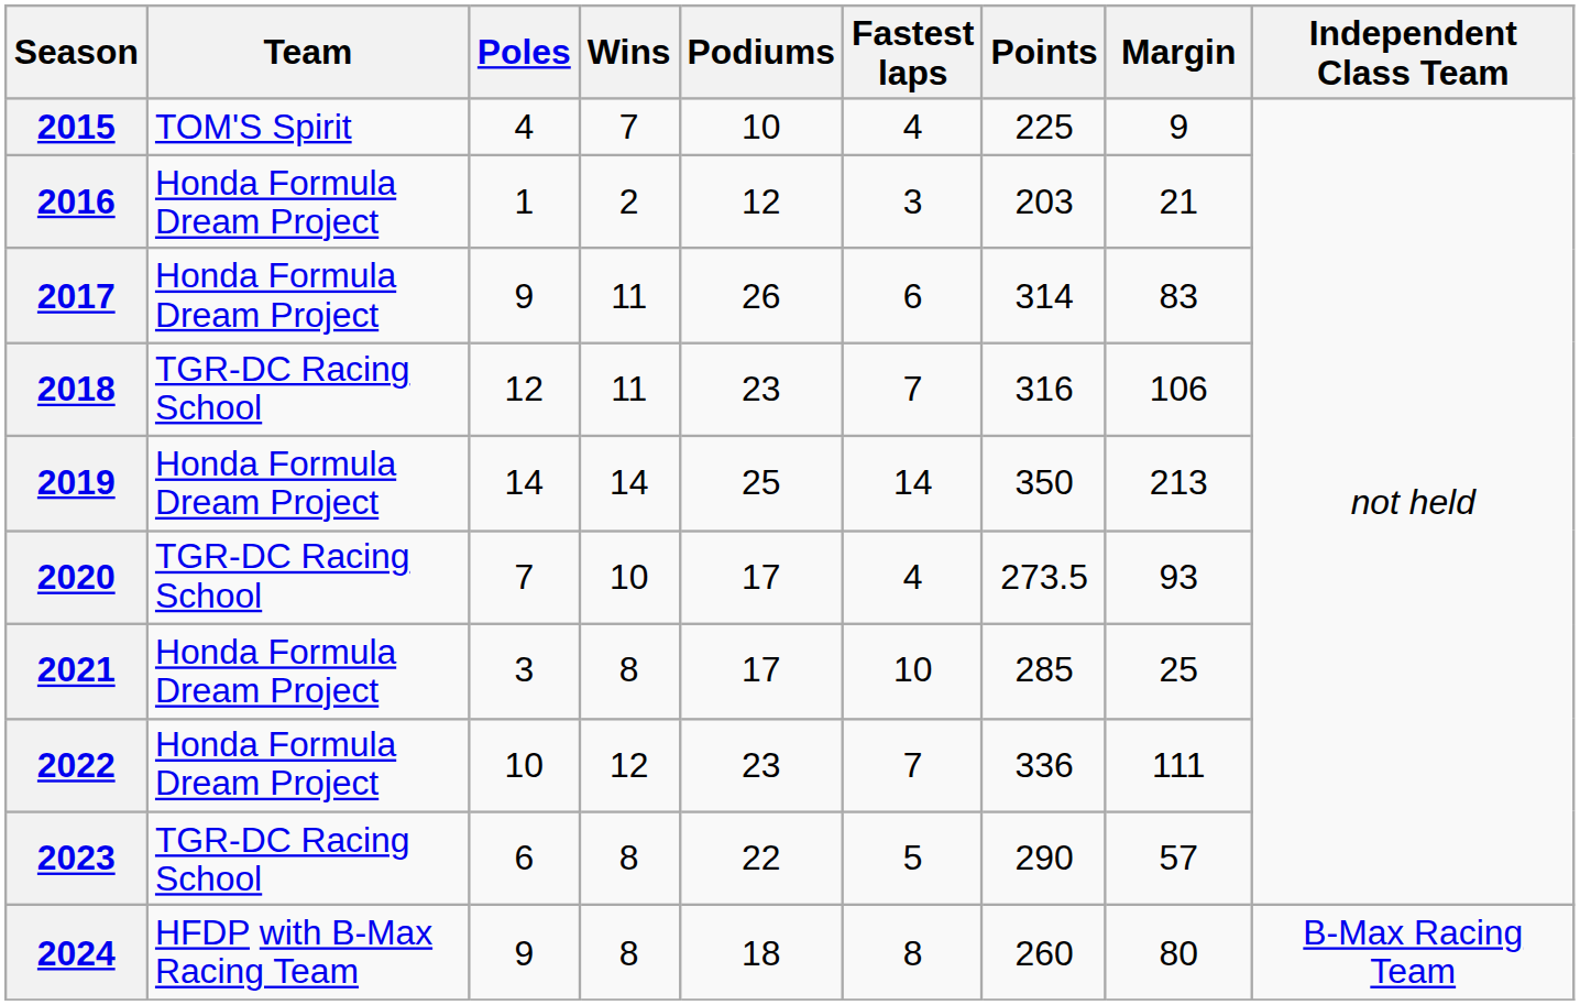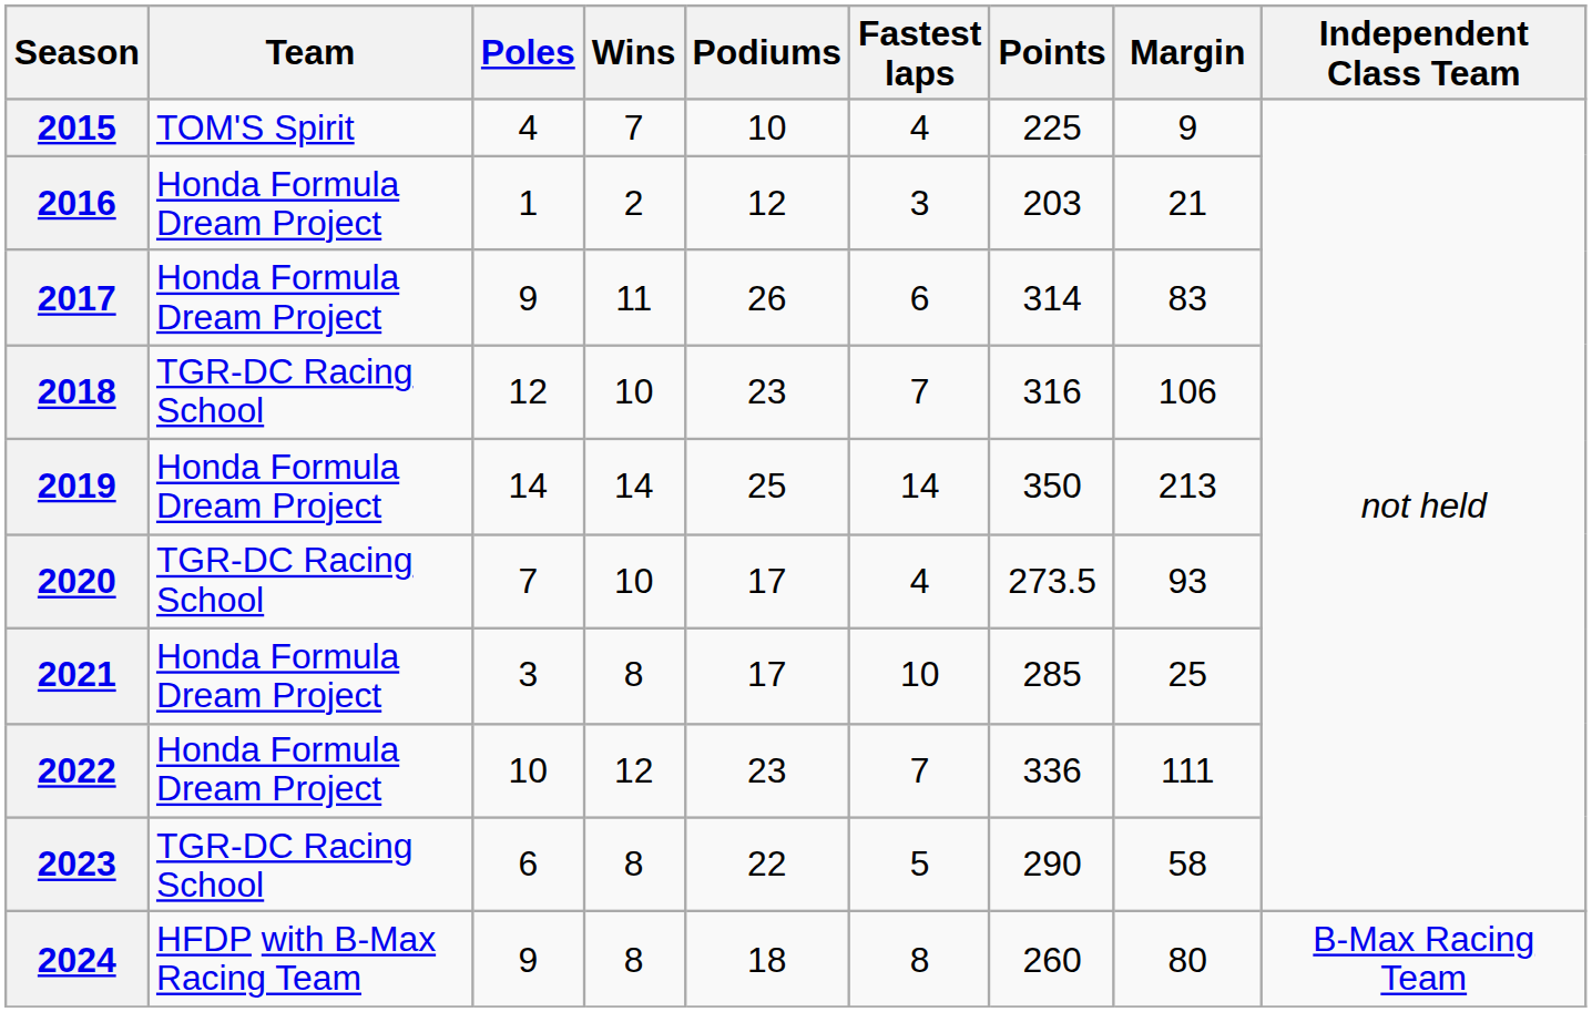 <table class="wikitable" style="font-size:85%; text-align:center">
 <tr>
 <th>Season</th>
 <th>Team</th>
 <th scope=col><a href='#'>Poles</a></th>
 <th scope=col>Wins</th>
 <th scope=col>Podiums</th>
 <th scope=col width="40">Fastest laps</th>
 <th scope=col>Points</th>
 <th scope=col width="50">Margin</th>
 <th scope=col>Independent Class Team</th>
 </tr>
 <tr>
 <th><a href='#'>2015</a></th>
 <td align=left> <a href='#'>TOM'S Spirit</a></td>
 <td>4</td>
 <td>7</td>
 <td>10</td>
 <td>4</td>
 <td>225</td>
 <td>9</td>
 <td rowspan=9><em>not held</em></td>
 </tr>
 <tr>
 <th><a href='#'>2016</a></th>
 <td align=left> <a href='#'>Honda Formula Dream Project</a></td>
 <td>1</td>
 <td>2</td>
 <td>12</td>
 <td>3</td>
 <td>203</td>
 <td>21</td>
 </tr>
 <tr>
 <th><a href='#'>2017</a></th>
 <td align=left> <a href='#'>Honda Formula Dream Project</a></td>
 <td>9</td>
 <td>11</td>
 <td>26</td>
 <td>6</td>
 <td>314</td>
 <td>83</td>
 </tr>
 <tr>
 <th><a href='#'>2018</a></th>
 <td align=left> <a href='#'>TGR-DC Racing School</a></td>
 <td>12</td>
-<td>11</td>
+<td>10</td>
 <td>23</td>
 <td>7</td>
 <td>316</td>
 <td>106</td>
 </tr>
 <tr>
 <th><a href='#'>2019</a></th>
 <td align=left> <a href='#'>Honda Formula Dream Project</a></td>
 <td>14</td>
 <td>14</td>
 <td>25</td>
 <td>14</td>
 <td>350</td>
 <td>213</td>
 </tr>
 <tr>
 <th><a href='#'>2020</a></th>
 <td align=left> <a href='#'>TGR-DC Racing School</a></td>
 <td>7</td>
 <td>10</td>
 <td>17</td>
 <td>4</td>
 <td>273.5</td>
 <td>93</td>
 </tr>
 <tr>
 <th><a href='#'>2021</a></th>
 <td align=left> <a href='#'>Honda Formula Dream Project</a></td>
 <td>3</td>
 <td>8</td>
 <td>17</td>
 <td>10</td>
 <td>285</td>
 <td>25</td>
 </tr>
 <tr>
 <th><a href='#'>2022</a></th>
 <td align=left> <a href='#'>Honda Formula Dream Project</a></td>
 <td>10</td>
 <td>12</td>
 <td>23</td>
 <td>7</td>
 <td>336</td>
 <td>111</td>
 </tr>
 <tr>
 <th><a href='#'>2023</a></th>
 <td align=left> <a href='#'>TGR-DC Racing School</a></td>
 <td>6</td>
 <td>8</td>
 <td>22</td>
 <td>5</td>
 <td>290</td>
-<td>57</td>
+<td>58</td>
 </tr>
 <tr>
 <th><a href='#'>2024</a></th>
 <td align=left> <a href='#'>HFDP</a> <a href='#'>with B-Max Racing Team</a></td>
 <td>9</td>
 <td>8</td>
 <td>18</td>
 <td>8</td>
 <td>260</td>
 <td>80</td>
 <td> <a href='#'>B-Max Racing Team</a></td>
 </tr>
 </table>
